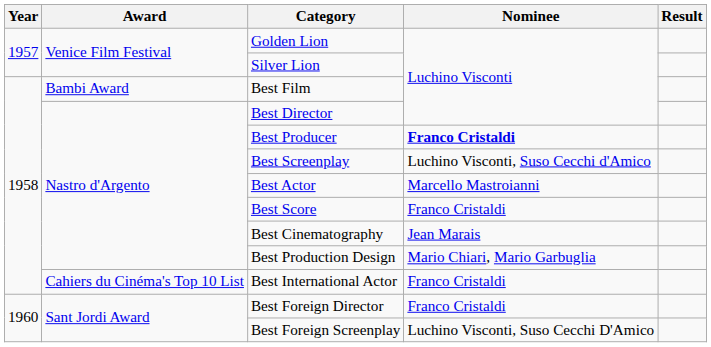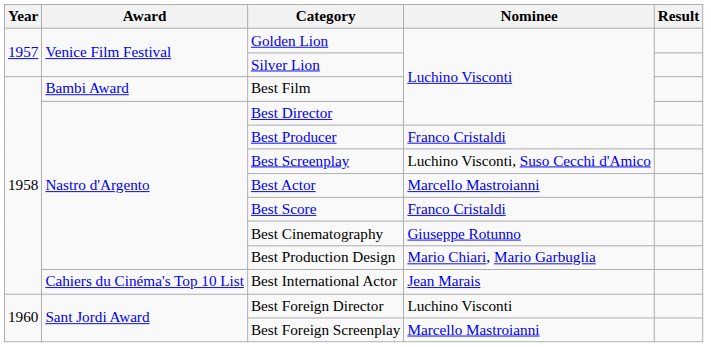 <table class="wikitable plainrowheaders sortable">
 <tr>
 <th>Year</th>
 <th>Award</th>
 <th>Category</th>
 <th>Nominee</th>
 <th>Result</th>
 </tr>
 <tr>
 <td rowspan="2"><a href='#'>1957</a></td>
 <td rowspan="2"><a href='#'>Venice Film Festival</a></td>
 <td><a href='#'>Golden Lion</a></td>
 <td rowspan="4"><a href='#'>Luchino Visconti</a></td>
 <td></td>
 </tr>
 <tr>
 <td><a href='#'>Silver Lion</a></td>
 <td></td>
 </tr>
 <tr>
 <td rowspan="9">1958</td>
 <td><a href='#'>Bambi Award</a></td>
 <td>Best Film</td>
 <td></td>
 </tr>
 <tr>
 <td rowspan="7"><a href='#'>Nastro d'Argento</a></td>
 <td><a href='#'>Best Director</a></td>
 <td></td>
 </tr>
 <tr>
 <td><a href='#'>Best Producer</a></td>
-<td><strong><a href='#'>Franco Cristaldi</a></strong></td>
+<td><a href='#'>Franco Cristaldi</a></td>
 <td></td>
 </tr>
 <tr>
 <td><a href='#'>Best Screenplay</a></td>
 <td>Luchino Visconti, <a href='#'>Suso Cecchi d'Amico</a></td>
 <td></td>
 </tr>
 <tr>
 <td><a href='#'>Best Actor</a></td>
 <td><a href='#'>Marcello Mastroianni</a></td>
 <td></td>
 </tr>
 <tr>
 <td><a href='#'>Best Score</a></td>
 <td><a href='#'>Franco Cristaldi</a></td>
 <td></td>
 </tr>
 <tr>
 <td>Best Cinematography</td>
-<td><a href='#'>Jean Marais</a></td>
+<td><a href='#'>Giuseppe Rotunno</a></td>
 <td></td>
 </tr>
 <tr>
 <td>Best Production Design</td>
 <td><a href='#'>Mario Chiari</a>, <a href='#'>Mario Garbuglia</a></td>
 <td></td>
 </tr>
 <tr>
 <td><a href='#'>Cahiers du Cinéma's Top 10 List</a></td>
 <td>Best International Actor</td>
-<td><a href='#'>Franco Cristaldi</a></td>
+<td><a href='#'>Jean Marais</a></td>
 <td></td>
 </tr>
 <tr>
 <td rowspan="2">1960</td>
 <td rowspan="2"><a href='#'>Sant Jordi Award</a></td>
 <td>Best Foreign Director</td>
-<td><a href='#'>Franco Cristaldi</a></td>
+<td>Luchino Visconti</td>
 <td></td>
 </tr>
 <tr>
 <td>Best Foreign Screenplay</td>
-<td>Luchino Visconti, Suso Cecchi D'Amico</td>
+<td><a href='#'>Marcello Mastroianni</a></td>
 <td></td>
 </tr>
 </table>
